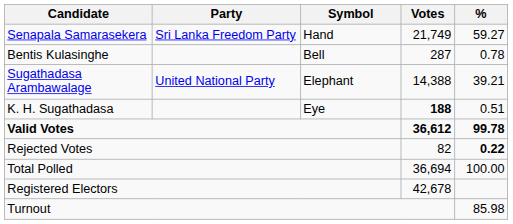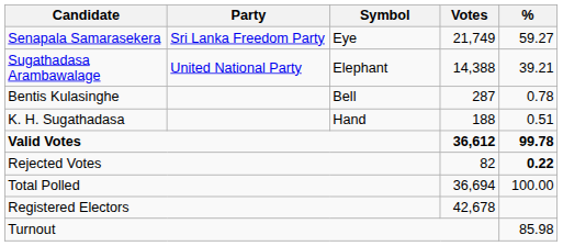 <table class="wikitable" border="1" style="text-align:right;">
 <tr>
 <th align=left width="180">Candidate</th>
 <th align=left width="180">Party</th>
 <th align=left width="120">Symbol</th>
 <th align=left width="60">Votes</th>
 <th align=left width="60">%</th>
 </tr>
 <tr>
 <td align=left><a href='#'>Senapala Samarasekera</a></td>
 <td align=left><a href='#'>Sri Lanka Freedom Party</a></td>
-<td align=left>Hand</td>
+<td align=left>Eye</td>
 <td align=right>21,749</td>
 <td align=right>59.27</td>
+</tr>
+<tr>
+<td align=left><a href='#'>Sugathadasa Arambawalage</a></td>
+<td align=left><a href='#'>United National Party</a></td>
+<td align=left>Elephant</td>
+<td align=right>14,388</td>
+<td align=right>39.21</td>
 </tr>
 <tr>
 <td align=left>Bentis Kulasinghe</td>
 <td></td>
 <td align=left>Bell</td>
 <td align=right>287</td>
 <td align=right>0.78</td>
 </tr>
 <tr>
-<td align=left><a href='#'>Sugathadasa Arambawalage</a></td>
-<td align=left><a href='#'>United National Party</a></td>
-<td align=left>Elephant</td>
-<td align=right>14,388</td>
-<td align=right>39.21</td>
-</tr>
-<tr>
 <td align=left>K. H. Sugathadasa</td>
 <td></td>
-<td align=left>Eye</td>
-<td align=right><strong>188</strong></td>
+<td align=left>Hand</td>
+<td align=right>188</td>
 <td align=right>0.51</td>
 </tr>
 <tr>
 <td align=left colspan=3><strong>Valid Votes</strong></td>
 <td align=right><strong>36,612</strong></td>
 <td align=right><strong>99.78</strong></td>
 </tr>
 <tr>
 <td align=left colspan=3>Rejected Votes</td>
 <td align=right>82</td>
 <td align=right><strong>0.22</strong></td>
 </tr>
 <tr>
 <td align=left colspan=3>Total Polled</td>
 <td align=right>36,694</td>
 <td align=right>100.00</td>
 </tr>
 <tr>
 <td align=left colspan=3>Registered Electors</td>
 <td align=right>42,678</td>
 <td></td>
 </tr>
 <tr>
 <td align=left colspan=4>Turnout</td>
 <td align=right>85.98</td>
 </tr>
 </table>
